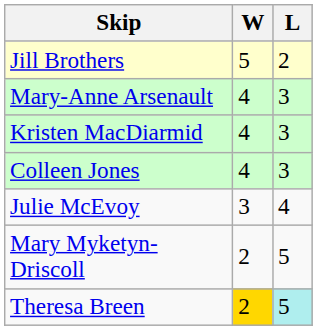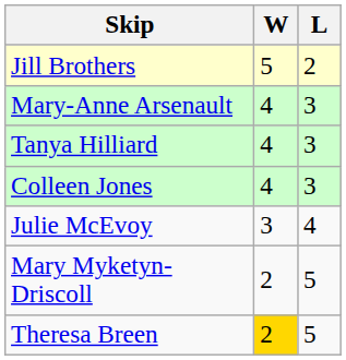 <table class=wikitable>
 <tr>
 <th width=150>Skip</th>
 <th width=20>W</th>
 <th width=20>L</th>
 </tr>
 <tr bgcolor=#ffffcc>
 <td><a href='#'>Jill Brothers</a></td>
 <td>5</td>
 <td>2</td>
 </tr>
 <tr bgcolor=#ccffcc>
 <td><a href='#'>Mary-Anne Arsenault</a></td>
 <td>4</td>
 <td>3</td>
 </tr>
 <tr bgcolor=#ccffcc>
-<td><a href='#'>Kristen MacDiarmid</a></td>
+<td><a href='#'>Tanya Hilliard</a></td>
 <td>4</td>
 <td>3</td>
 </tr>
 <tr bgcolor=#ccffcc>
 <td><a href='#'>Colleen Jones</a></td>
 <td>4</td>
 <td>3</td>
 </tr>
 <tr>
 <td><a href='#'>Julie McEvoy</a></td>
 <td>3</td>
 <td>4</td>
 </tr>
 <tr>
 <td><a href='#'>Mary Myketyn-Driscoll</a></td>
 <td>2</td>
 <td>5</td>
 </tr>
 <tr>
 <td><a href='#'>Theresa Breen</a></td>
 <td style="background: gold;">2</td>
-<td style="background: paleturquoise;">5</td>
+<td>5</td>
 </tr>
 </table>
